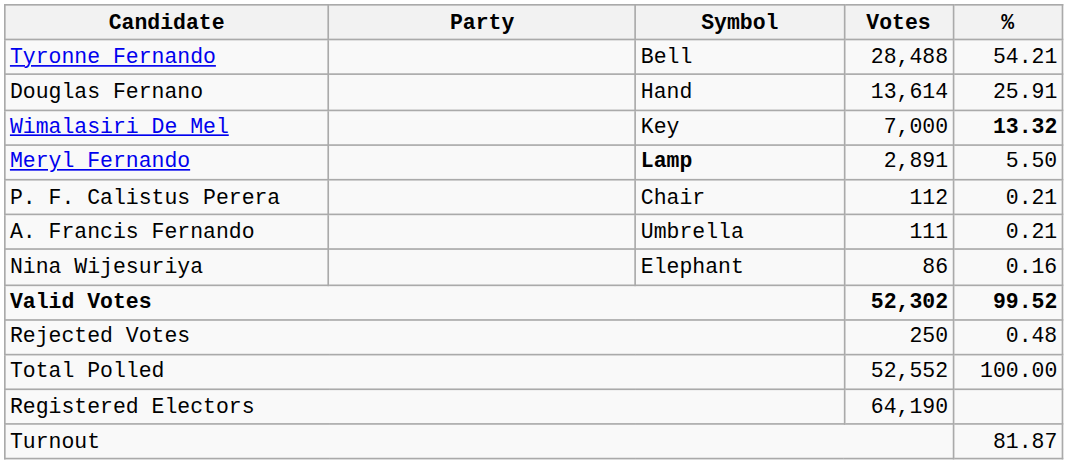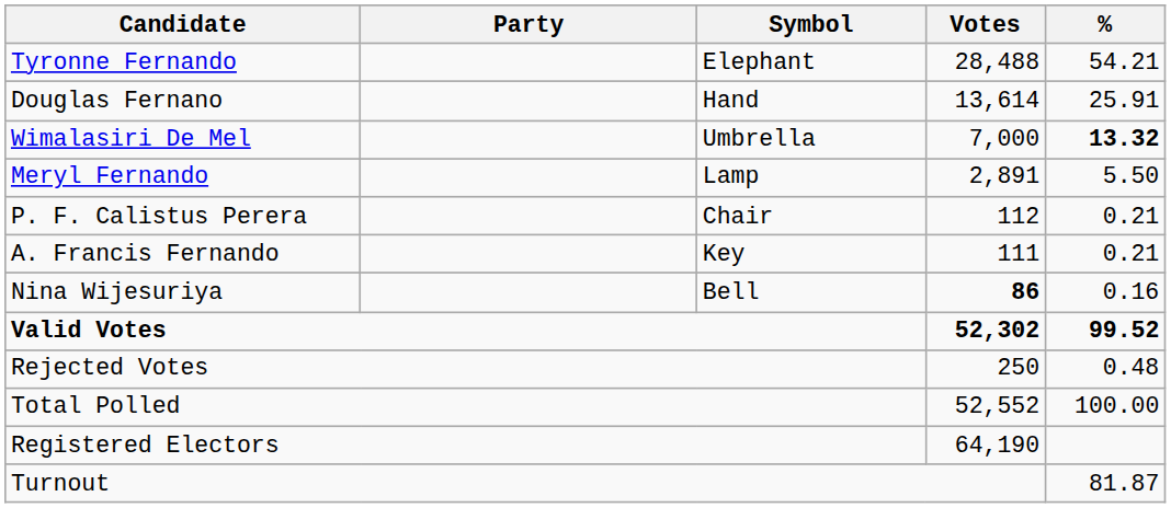 <table class="wikitable" border="1" style="text-align:right;">
 <tr>
 <th align=left width="190">Candidate</th>
 <th align=left width="180">Party</th>
 <th align=left width="120">Symbol</th>
 <th align=left width="60">Votes</th>
 <th align=left width="60">%</th>
 </tr>
 <tr>
 <td align=left><a href='#'>Tyronne Fernando</a></td>
 <td></td>
-<td align=left>Bell</td>
+<td align=left>Elephant</td>
 <td>28,488</td>
 <td>54.21</td>
 </tr>
 <tr>
 <td align=left>Douglas Fernano</td>
 <td></td>
 <td align=left>Hand</td>
 <td>13,614</td>
 <td>25.91</td>
 </tr>
 <tr>
 <td align=left><a href='#'>Wimalasiri De Mel</a></td>
 <td></td>
-<td align=left>Key</td>
+<td align=left>Umbrella</td>
 <td>7,000</td>
 <td><strong>13.32</strong></td>
 </tr>
 <tr>
 <td align=left><a href='#'>Meryl Fernando</a></td>
 <td></td>
-<td align=left><strong>Lamp</strong></td>
+<td align=left>Lamp</td>
 <td>2,891</td>
 <td>5.50</td>
 </tr>
 <tr>
 <td align=left>P. F. Calistus Perera</td>
 <td></td>
 <td align=left>Chair</td>
 <td>112</td>
 <td>0.21</td>
 </tr>
 <tr>
 <td align=left>A. Francis Fernando</td>
 <td></td>
-<td align=left>Umbrella</td>
+<td align=left>Key</td>
 <td>111</td>
 <td>0.21</td>
 </tr>
 <tr>
 <td align=left>Nina Wijesuriya</td>
 <td></td>
-<td align=left>Elephant</td>
-<td>86</td>
+<td align=left>Bell</td>
+<td><strong>86</strong></td>
 <td>0.16</td>
 </tr>
 <tr>
 <td align=left colspan=3><strong>Valid Votes</strong></td>
 <td><strong>52,302</strong></td>
 <td><strong>99.52</strong></td>
 </tr>
 <tr>
 <td align=left colspan=3>Rejected Votes</td>
 <td>250</td>
 <td>0.48</td>
 </tr>
 <tr>
 <td align=left colspan=3>Total Polled</td>
 <td>52,552</td>
 <td>100.00</td>
 </tr>
 <tr>
 <td align=left colspan=3>Registered Electors</td>
 <td>64,190</td>
 <td></td>
 </tr>
 <tr>
 <td align=left colspan=4>Turnout</td>
 <td>81.87</td>
 </tr>
 </table>
